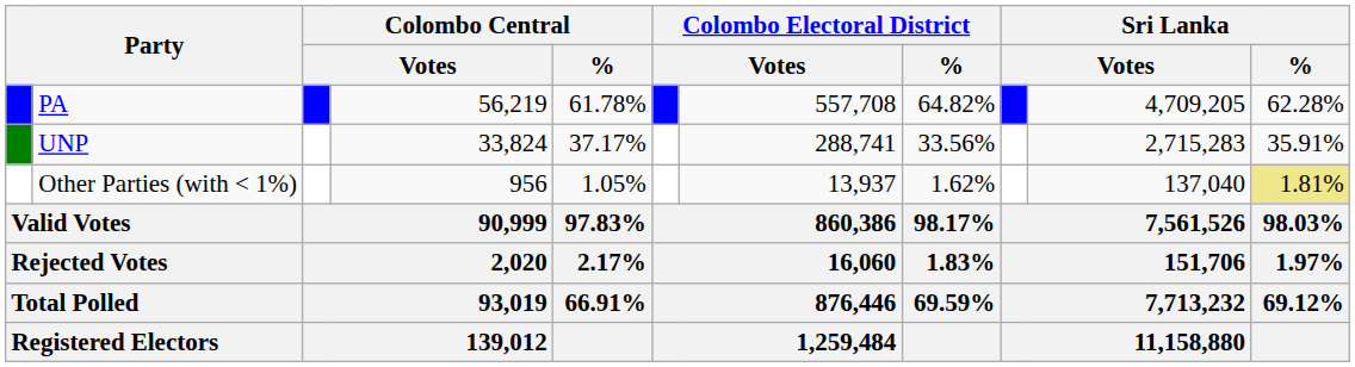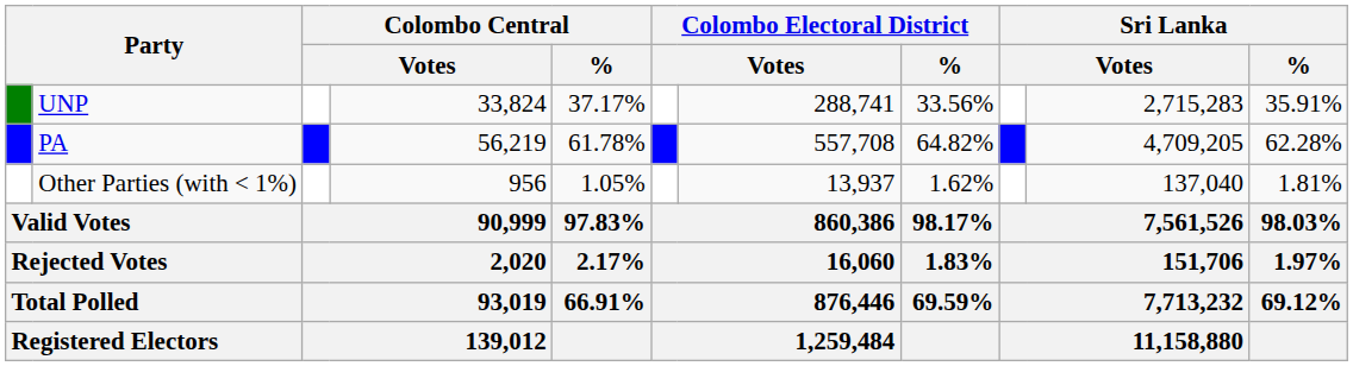 <table class="wikitable">
 <tr>
 <th colspan="2" width="144px"rowspan="2">Party</th>
 <th colspan="3" width="216px">Colombo Central</th>
 <th colspan="3" width="216px"><a href='#'>Colombo Electoral District</a></th>
 <th colspan="3" width="216px">Sri Lanka</th>
 </tr>
 <tr>
 <th colspan="2" width="144px">Votes</th>
 <th>%</th>
 <th colspan="2" width="144px">Votes</th>
 <th>%</th>
 <th colspan="2" width="144px">Votes</th>
 <th>%</th>
 </tr>
 <tr>
+<td style="background-color:green;" width="10px"></td>
+<td style="text-align:left;"><a href='#'>UNP</a></td>
+<td style="background-color:white;" width="10px"></td>
+<td style="text-align:right;">33,824</td>
+<td style="text-align:right;">37.17%</td>
+<td style="background-color:white;" width="10px"></td>
+<td style="text-align:right;">288,741</td>
+<td style="text-align:right;">33.56%</td>
+<td style="background-color:white;" width="10px"></td>
+<td style="text-align:right;">2,715,283</td>
+<td style="text-align:right;">35.91%</td>
+</tr>
+<tr>
 <td style="background-color:blue;" width="10px"></td>
 <td style="text-align:left;"><a href='#'>PA</a></td>
 <td style="background-color:blue;" width="10px"></td>
 <td style="text-align:right;">56,219</td>
 <td style="text-align:right;">61.78%</td>
 <td style="background-color:blue;" width="10px"></td>
 <td style="text-align:right;">557,708</td>
 <td style="text-align:right;">64.82%</td>
 <td style="background-color:blue;" width="10px"></td>
 <td style="text-align:right;">4,709,205</td>
 <td style="text-align:right;">62.28%</td>
 </tr>
 <tr>
-<td style="background-color:green;" width="10px"></td>
-<td style="text-align:left;"><a href='#'>UNP</a></td>
-<td style="background-color:white;" width="10px"></td>
-<td style="text-align:right;">33,824</td>
-<td style="text-align:right;">37.17%</td>
-<td style="background-color:white;" width="10px"></td>
-<td style="text-align:right;">288,741</td>
-<td style="text-align:right;">33.56%</td>
-<td style="background-color:white;" width="10px"></td>
-<td style="text-align:right;">2,715,283</td>
-<td style="text-align:right;">35.91%</td>
-</tr>
-<tr>
 <td style="background-color:white;" width="10px"></td>
 <td style="text-align:left;">Other Parties (with < 1%)</td>
 <td style="background-color:white;" width="10px"></td>
 <td style="text-align:right;">956</td>
 <td style="text-align:right;">1.05%</td>
 <td style="background-color:white;" width="10px"></td>
 <td style="text-align:right;">13,937</td>
 <td style="text-align:right;">1.62%</td>
 <td style="background-color:white;" width="10px"></td>
 <td style="text-align:right;">137,040</td>
-<td style="background: khaki; text-align:right;">1.81%</td>
+<td style="text-align:right;">1.81%</td>
 </tr>
 <tr>
 <th colspan="2" width="144px"style="text-align:left;">Valid Votes</th>
 <th style="text-align:right;"colspan="2" width="144px">90,999</th>
 <th style="text-align:right;">97.83%</th>
 <th style="text-align:right;"colspan="2" width="144px">860,386</th>
 <th style="text-align:right;">98.17%</th>
 <th style="text-align:right;"colspan="2" width="144px">7,561,526</th>
 <th style="text-align:right;">98.03%</th>
 </tr>
 <tr>
 <th colspan="2" width="144px"style="text-align:left;">Rejected Votes</th>
 <th style="text-align:right;"colspan="2" width="144px">2,020</th>
 <th style="text-align:right;">2.17%</th>
 <th style="text-align:right;"colspan="2" width="144px">16,060</th>
 <th style="text-align:right;">1.83%</th>
 <th style="text-align:right;"colspan="2" width="144px">151,706</th>
 <th style="text-align:right;">1.97%</th>
 </tr>
 <tr>
 <th colspan="2" width="144px"style="text-align:left;">Total Polled</th>
 <th style="text-align:right;"colspan="2" width="144px">93,019</th>
 <th style="text-align:right;">66.91%</th>
 <th style="text-align:right;"colspan="2" width="144px">876,446</th>
 <th style="text-align:right;">69.59%</th>
 <th style="text-align:right;"colspan="2" width="144px">7,713,232</th>
 <th style="text-align:right;">69.12%</th>
 </tr>
 <tr>
 <th colspan="2" width="144px"style="text-align:left;">Registered Electors</th>
 <th style="text-align:right;"colspan="2" width="144px">139,012</th>
 <th></th>
 <th style="text-align:right;"colspan="2" width="144px">1,259,484</th>
 <th></th>
 <th style="text-align:right;"colspan="2" width="144px">11,158,880</th>
 <th></th>
 </tr>
 </table>
